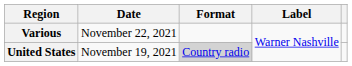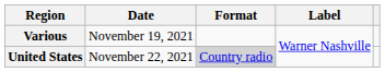 <table class="wikitable plainrowheaders">
 <tr>
 <th scope="col">Region</th>
 <th scope="col">Date</th>
 <th scope="col">Format</th>
 <th scope="col">Label</th>
 <th scope="col"></th>
 </tr>
 <tr>
 <th scope="row">Various</th>
-<td>November 22, 2021</td>
+<td>November 19, 2021</td>
 <td></td>
 <td rowspan="2"><a href='#'>Warner Nashville</a></td>
 <td></td>
 </tr>
 <tr>
 <th scope="row">United States</th>
-<td>November 19, 2021</td>
+<td>November 22, 2021</td>
 <td style="background: lightgrey;"><a href='#'>Country radio</a></td>
 <td></td>
 </tr>
 </table>
